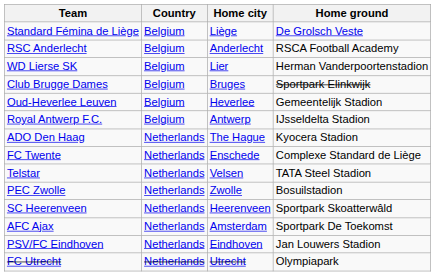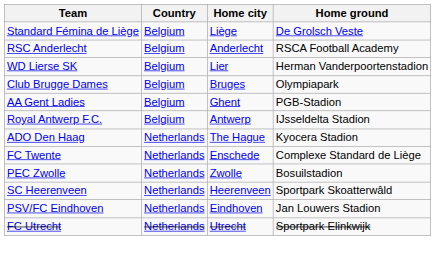 <table class="wikitable sortable">
 <tr>
 <th>Team</th>
 <th>Country</th>
 <th>Home city</th>
 <th>Home ground</th>
 </tr>
 <tr>
 <td><a href='#'>Standard Fémina de Liège</a></td>
 <td><a href='#'>Belgium</a></td>
 <td><a href='#'>Liège</a></td>
 <td><a href='#'>De Grolsch Veste</a></td>
 </tr>
 <tr>
 <td><a href='#'>RSC Anderlecht</a></td>
 <td><a href='#'>Belgium</a></td>
 <td><a href='#'>Anderlecht</a></td>
 <td>RSCA Football Academy</td>
 </tr>
 <tr>
 <td><a href='#'>WD Lierse SK</a></td>
 <td><a href='#'>Belgium</a></td>
 <td><a href='#'>Lier</a></td>
 <td>Herman Vanderpoortenstadion</td>
 </tr>
 <tr>
 <td><a href='#'>Club Brugge Dames</a></td>
 <td><a href='#'>Belgium</a></td>
 <td><a href='#'>Bruges</a></td>
-<td><s>Sportpark Elinkwijk</s></td>
+<td>Olympiapark</td>
 </tr>
 <tr>
-<td><a href='#'>Oud-Heverlee Leuven</a></td>
+<td><a href='#'>AA Gent Ladies</a></td>
 <td><a href='#'>Belgium</a></td>
-<td><a href='#'>Heverlee</a></td>
-<td>Gemeentelijk Stadion</td>
+<td><a href='#'>Ghent</a></td>
+<td>PGB-Stadion</td>
 </tr>
 <tr>
 <td><a href='#'>Royal Antwerp F.C.</a></td>
 <td><a href='#'>Belgium</a></td>
 <td><a href='#'>Antwerp</a></td>
 <td>IJsseldelta Stadion</td>
 </tr>
 <tr>
 <td><a href='#'>ADO Den Haag</a></td>
 <td><a href='#'>Netherlands</a></td>
 <td><a href='#'>The Hague</a></td>
 <td>Kyocera Stadion</td>
 </tr>
 <tr>
 <td><a href='#'>FC Twente</a></td>
 <td><a href='#'>Netherlands</a></td>
 <td><a href='#'>Enschede</a></td>
 <td>Complexe Standard de Liège</td>
 </tr>
 <tr>
-<td><a href='#'>Telstar</a></td>
-<td><a href='#'>Netherlands</a></td>
-<td><a href='#'>Velsen</a></td>
-<td>TATA Steel Stadion</td>
-</tr>
-<tr>
 <td><a href='#'>PEC Zwolle</a></td>
 <td><a href='#'>Netherlands</a></td>
 <td><a href='#'>Zwolle</a></td>
 <td>Bosuilstadion</td>
 </tr>
 <tr>
 <td><a href='#'>SC Heerenveen</a></td>
 <td><a href='#'>Netherlands</a></td>
 <td><a href='#'>Heerenveen</a></td>
 <td>Sportpark Skoatterwâld</td>
 </tr>
 <tr>
-<td><a href='#'>AFC Ajax</a></td>
-<td><a href='#'>Netherlands</a></td>
-<td><a href='#'>Amsterdam</a></td>
-<td>Sportpark De Toekomst</td>
-</tr>
-<tr>
 <td><a href='#'>PSV/FC Eindhoven</a></td>
 <td><a href='#'>Netherlands</a></td>
 <td><a href='#'>Eindhoven</a></td>
 <td>Jan Louwers Stadion</td>
 </tr>
 <tr>
 <td><s><a href='#'>FC Utrecht</a></s></td>
 <td><s><a href='#'>Netherlands</a></s></td>
 <td><s><a href='#'>Utrecht</a></s></td>
-<td>Olympiapark</td>
+<td><s>Sportpark Elinkwijk</s></td>
 </tr>
 </table>
